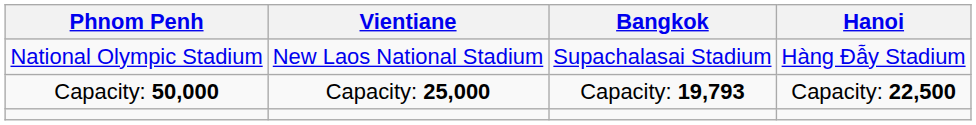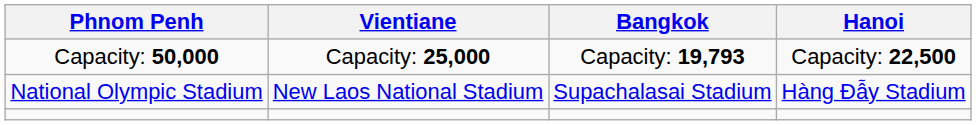 <table class="wikitable" style="text-align:center;margin: 1em auto;">
 <tr>
 <th> <a href='#'>Phnom Penh</a></th>
 <th> <a href='#'>Vientiane</a></th>
 <th> <a href='#'>Bangkok</a></th>
 <th> <a href='#'>Hanoi</a></th>
 </tr>
 <tr>
+<td>Capacity: <strong>50,000</strong></td>
+<td>Capacity: <strong>25,000</strong></td>
+<td>Capacity: <strong>19,793</strong></td>
+<td>Capacity: <strong>22,500</strong></td>
+</tr>
+<tr>
 <td><a href='#'>National Olympic Stadium</a></td>
 <td><a href='#'>New Laos National Stadium</a></td>
 <td><a href='#'>Supachalasai Stadium</a></td>
 <td><a href='#'>Hàng Đẫy Stadium</a></td>
-</tr>
-<tr>
-<td>Capacity: <strong>50,000</strong></td>
-<td>Capacity: <strong>25,000</strong></td>
-<td>Capacity: <strong>19,793</strong></td>
-<td>Capacity: <strong>22,500</strong></td>
 </tr>
 <tr>
 <td></td>
 <td></td>
 <td></td>
 <td></td>
 </tr>
 </table>
